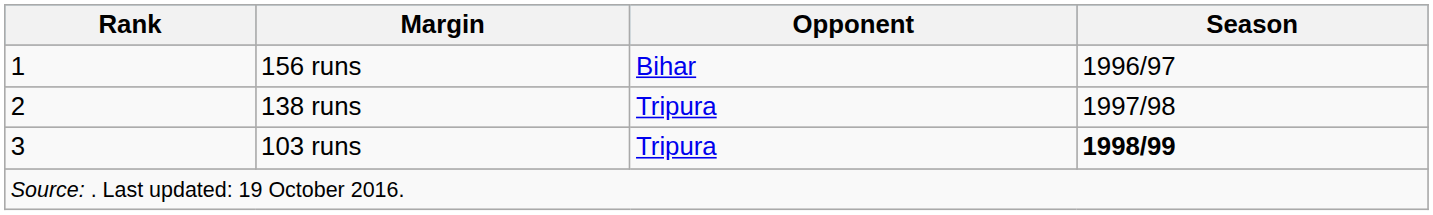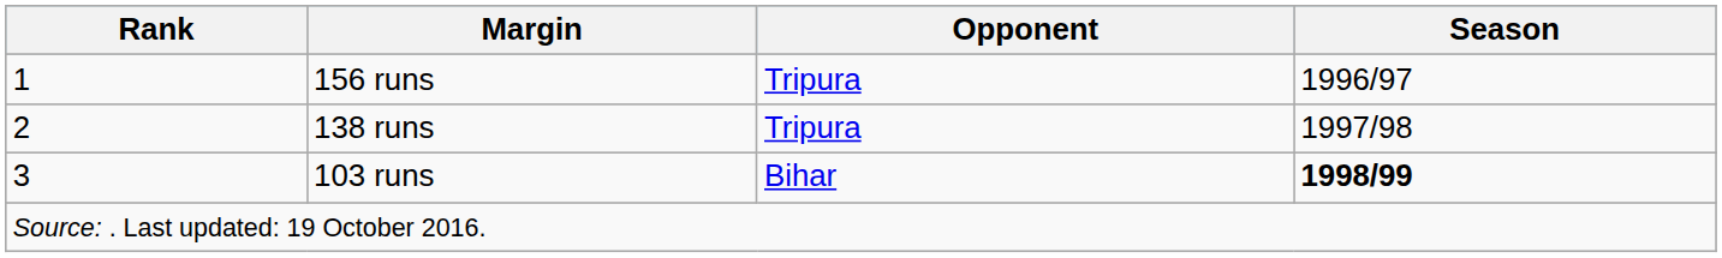 <table class="wikitable" width=70%>
 <tr bgcolor=#87cef>
 <th>Rank</th>
 <th>Margin</th>
 <th>Opponent</th>
 <th>Season</th>
 </tr>
 <tr>
 <td>1</td>
 <td>156 runs</td>
-<td><a href='#'>Bihar</a></td>
+<td><a href='#'>Tripura</a></td>
 <td>1996/97</td>
 </tr>
 <tr>
 <td>2</td>
 <td>138 runs</td>
 <td><a href='#'>Tripura</a></td>
 <td>1997/98</td>
 </tr>
 <tr>
 <td>3</td>
 <td>103 runs</td>
-<td><a href='#'>Tripura</a></td>
+<td><a href='#'>Bihar</a></td>
 <td><strong>1998/99</strong></td>
 </tr>
 <tr>
 <td colspan=4><small><em>Source: </em>. Last updated: 19 October 2016.</small></td>
 </tr>
 </table>
